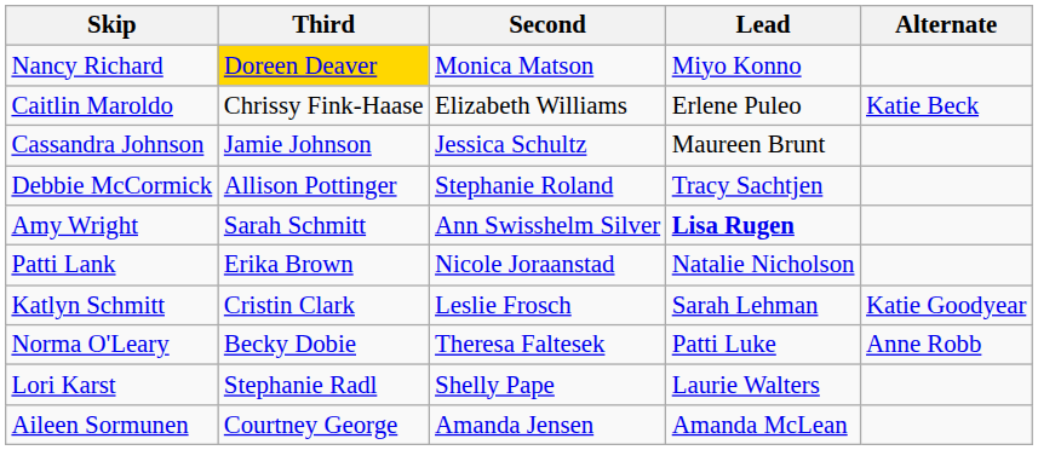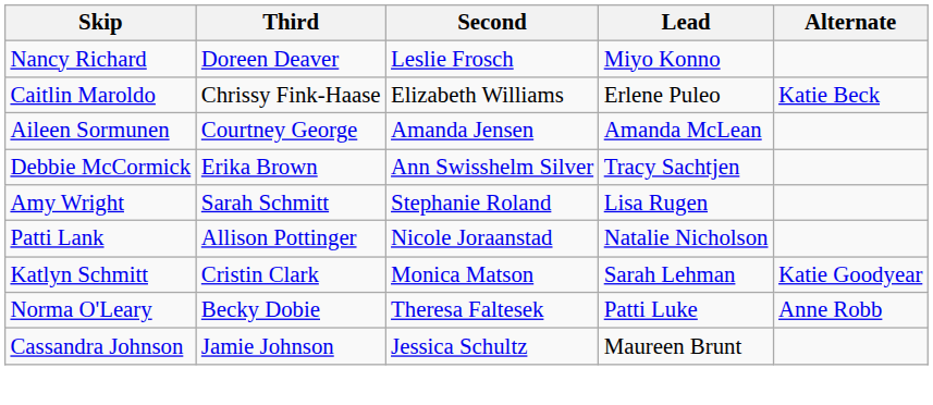 <table class="wikitable">
 <tr>
 <th>Skip</th>
 <th>Third</th>
 <th>Second</th>
 <th>Lead</th>
 <th>Alternate</th>
 </tr>
 <tr>
 <td><a href='#'>Nancy Richard</a></td>
-<td style="background: gold;"><a href='#'>Doreen Deaver</a></td>
-<td><a href='#'>Monica Matson</a></td>
+<td><a href='#'>Doreen Deaver</a></td>
+<td><a href='#'>Leslie Frosch</a></td>
 <td><a href='#'>Miyo Konno</a></td>
 <td></td>
 </tr>
 <tr>
 <td><a href='#'>Caitlin Maroldo</a></td>
 <td>Chrissy Fink-Haase</td>
 <td>Elizabeth Williams</td>
 <td>Erlene Puleo</td>
 <td><a href='#'>Katie Beck</a></td>
 </tr>
 <tr>
-<td><a href='#'>Cassandra Johnson</a></td>
-<td><a href='#'>Jamie Johnson</a></td>
-<td><a href='#'>Jessica Schultz</a></td>
-<td>Maureen Brunt</td>
+<td><a href='#'>Aileen Sormunen</a></td>
+<td><a href='#'>Courtney George</a></td>
+<td><a href='#'>Amanda Jensen</a></td>
+<td><a href='#'>Amanda McLean</a></td>
 <td></td>
 </tr>
 <tr>
 <td><a href='#'>Debbie McCormick</a></td>
-<td><a href='#'>Allison Pottinger</a></td>
-<td><a href='#'>Stephanie Roland</a></td>
+<td><a href='#'>Erika Brown</a></td>
+<td><a href='#'>Ann Swisshelm Silver</a></td>
 <td><a href='#'>Tracy Sachtjen</a></td>
 <td></td>
 </tr>
 <tr>
 <td><a href='#'>Amy Wright</a></td>
 <td><a href='#'>Sarah Schmitt</a></td>
-<td><a href='#'>Ann Swisshelm Silver</a></td>
-<td><strong><a href='#'>Lisa Rugen</a></strong></td>
+<td><a href='#'>Stephanie Roland</a></td>
+<td><a href='#'>Lisa Rugen</a></td>
 <td></td>
 </tr>
 <tr>
 <td><a href='#'>Patti Lank</a></td>
-<td><a href='#'>Erika Brown</a></td>
+<td><a href='#'>Allison Pottinger</a></td>
 <td><a href='#'>Nicole Joraanstad</a></td>
 <td><a href='#'>Natalie Nicholson</a></td>
 <td></td>
 </tr>
 <tr>
 <td><a href='#'>Katlyn Schmitt</a></td>
 <td><a href='#'>Cristin Clark</a></td>
-<td><a href='#'>Leslie Frosch</a></td>
+<td><a href='#'>Monica Matson</a></td>
 <td><a href='#'>Sarah Lehman</a></td>
 <td><a href='#'>Katie Goodyear</a></td>
 </tr>
 <tr>
 <td><a href='#'>Norma O'Leary</a></td>
 <td><a href='#'>Becky Dobie</a></td>
 <td><a href='#'>Theresa Faltesek</a></td>
 <td><a href='#'>Patti Luke</a></td>
 <td><a href='#'>Anne Robb</a></td>
 </tr>
 <tr>
-<td><a href='#'>Lori Karst</a></td>
-<td><a href='#'>Stephanie Radl</a></td>
-<td><a href='#'>Shelly Pape</a></td>
-<td><a href='#'>Laurie Walters</a></td>
-<td></td>
-</tr>
-<tr>
-<td><a href='#'>Aileen Sormunen</a></td>
-<td><a href='#'>Courtney George</a></td>
-<td><a href='#'>Amanda Jensen</a></td>
-<td><a href='#'>Amanda McLean</a></td>
+<td><a href='#'>Cassandra Johnson</a></td>
+<td><a href='#'>Jamie Johnson</a></td>
+<td><a href='#'>Jessica Schultz</a></td>
+<td>Maureen Brunt</td>
 <td></td>
 </tr>
 </table>
